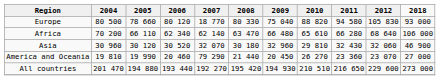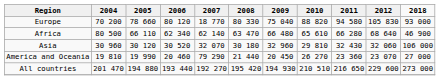 <table class="wikitable" style="text-align:center; font-size: 70%; border:1">
 <tr>
 <td style="background:#f0f0f0;" align="center"><strong>Region</strong></td>
 <td style="background:#f0f0f0;" align="center"><strong>2004</strong></td>
 <td style="background:#f0f0f0;" align="center"><strong>2005</strong></td>
 <td style="background:#f0f0f0;" align="center"><strong>2006</strong></td>
 <td style="background:#f0f0f0;" align="center"><strong>2007</strong></td>
 <td style="background:#f0f0f0;" align="center"><strong>2008</strong></td>
 <td style="background:#f0f0f0;" align="center"><strong>2009</strong></td>
 <td style="background:#f0f0f0;" align="center"><strong>2010</strong></td>
 <td style="background:#f0f0f0;" align="center"><strong>2011</strong></td>
 <td style="background:#f0f0f0;" align="center"><strong>2012</strong></td>
 <td><strong>2018</strong></td>
 </tr>
 <tr>
 <td>Europe</td>
-<td>80 500</td>
+<td>70 200</td>
 <td>78 660</td>
 <td>80 120</td>
 <td>18 770</td>
 <td>80 330</td>
 <td>75 040</td>
 <td>88 820</td>
 <td>94 580</td>
 <td>105 830</td>
 <td>93 000</td>
 </tr>
 <tr>
 <td>Africa</td>
-<td>70 200</td>
+<td>80 500</td>
 <td>66 110</td>
 <td>62 340</td>
 <td>62 140</td>
 <td>63 470</td>
 <td>66 480</td>
 <td>65 610</td>
 <td>66 280</td>
 <td>68 640</td>
-<td>106 000</td>
+<td>46 900</td>
 </tr>
 <tr>
 <td>Asia</td>
 <td>30 960</td>
 <td>30 120</td>
 <td>30 520</td>
 <td>32 070</td>
 <td>30 180</td>
 <td>32 960</td>
 <td>29 810</td>
 <td>32 430</td>
 <td>32 060</td>
-<td>46 900</td>
+<td>106 000</td>
 </tr>
 <tr>
 <td>America and Oceania</td>
 <td>19 810</td>
 <td>19 990</td>
 <td>20 460</td>
 <td>79 290</td>
 <td>21 440</td>
 <td>20 450</td>
 <td>26 270</td>
 <td>23 360</td>
 <td>23 070</td>
 <td>27 000</td>
 </tr>
 <tr>
 <td>All countries</td>
 <td>201 470</td>
 <td>194 880</td>
 <td>193 440</td>
 <td>192 270</td>
 <td>195 420</td>
 <td>194 930</td>
 <td>210 510</td>
 <td>216 650</td>
 <td>229 600</td>
 <td>273 000</td>
 </tr>
 <tr>
 </tr>
 </table>
